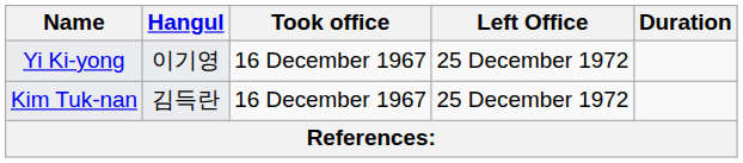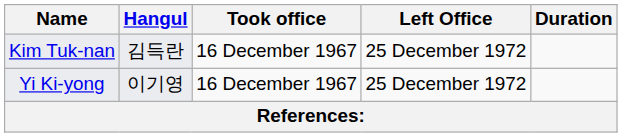 <table class="wikitable sortable" style=text-align:center>
 <tr>
 <th>Name</th>
 <th class="unsortable"><a href='#'>Hangul</a></th>
 <th>Took office</th>
 <th>Left Office</th>
 <th>Duration</th>
 </tr>
 <tr>
-<td bgcolor = #EAECF0><a href='#'>Yi Ki-yong</a></td>
-<td bgcolor = #EAECF0>이기영</td>
+<td bgcolor = #EAECF0><a href='#'>Kim Tuk-nan</a></td>
+<td bgcolor = #EAECF0>김득란</td>
 <td>16 December 1967</td>
 <td>25 December 1972</td>
 <td></td>
 </tr>
 <tr>
-<td bgcolor = #EAECF0><a href='#'>Kim Tuk-nan</a></td>
-<td bgcolor = #EAECF0>김득란</td>
+<td bgcolor = #EAECF0><a href='#'>Yi Ki-yong</a></td>
+<td bgcolor = #EAECF0>이기영</td>
 <td>16 December 1967</td>
 <td>25 December 1972</td>
 <td></td>
 </tr>
 <tr class=sortbottom>
 <th colspan="5" unsortable><strong>References:</strong><br></th>
 </tr>
 </table>
